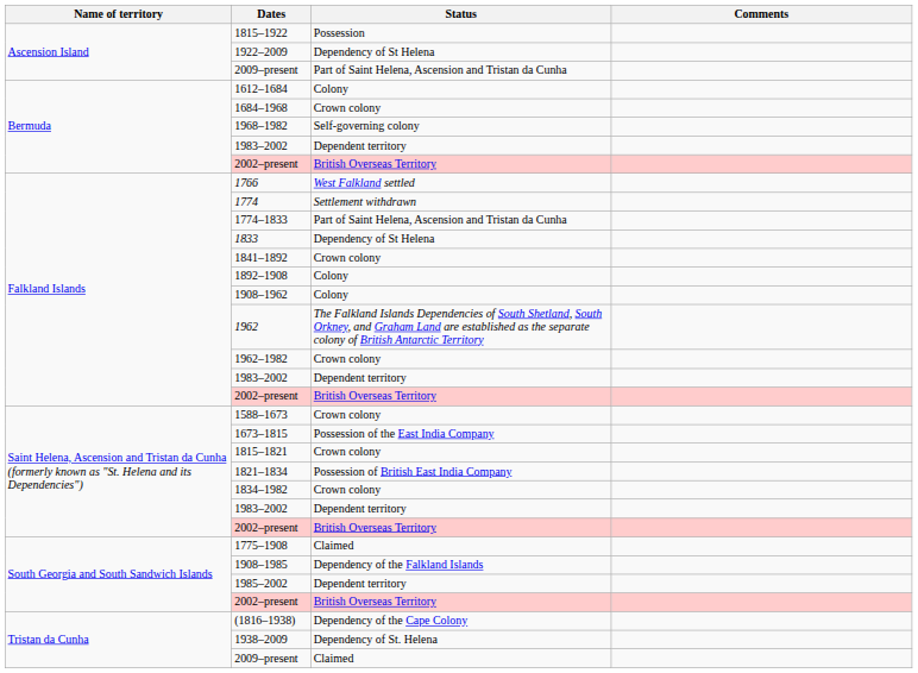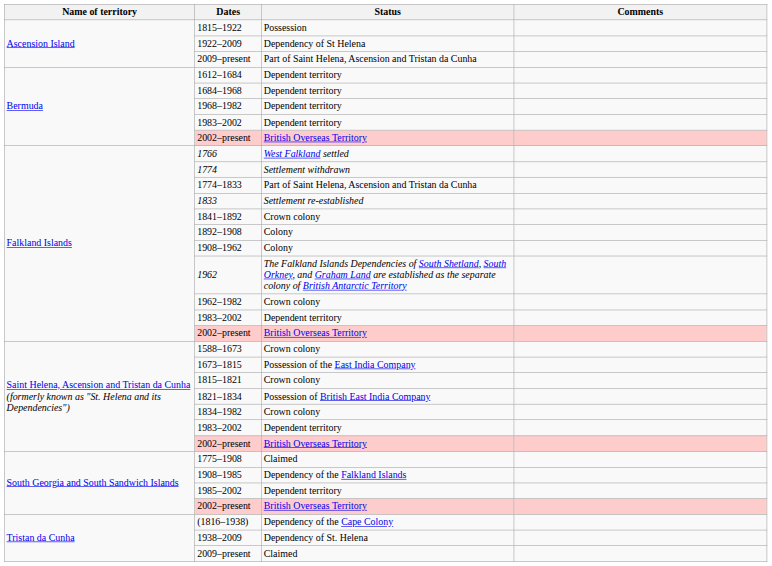 <table class="wikitable sortable">
 <tr>
 <th width="300">Name of territory</th>
 <th width="100">Dates</th>
 <th width="400">Status</th>
 <th width="400">Comments</th>
 </tr>
 <tr>
 <td rowspan="3"><a href='#'>Ascension Island</a></td>
 <td>1815–1922</td>
 <td>Possession</td>
 <td></td>
 </tr>
 <tr>
 <td>1922–2009</td>
 <td>Dependency of St Helena</td>
 <td></td>
 </tr>
 <tr>
 <td>2009–present</td>
 <td>Part of Saint Helena, Ascension and Tristan da Cunha</td>
 <td></td>
 </tr>
 <tr>
 <td rowspan="5"><a href='#'>Bermuda</a></td>
 <td>1612–1684</td>
-<td>Colony</td>
+<td>Dependent territory</td>
 <td></td>
 </tr>
 <tr>
 <td>1684–1968</td>
-<td>Crown colony</td>
+<td>Dependent territory</td>
 <td></td>
 </tr>
 <tr>
 <td>1968–1982</td>
-<td>Self-governing colony</td>
+<td>Dependent territory</td>
 <td></td>
 </tr>
 <tr>
 <td>1983–2002</td>
 <td>Dependent territory</td>
 <td></td>
 </tr>
 <tr>
 <td style="background:#ffcccc">2002–present</td>
 <td style="background:#ffcccc"><a href='#'>British Overseas Territory</a></td>
 <td style="background:#ffcccc"></td>
 </tr>
 <tr>
 <td rowspan="11"><a href='#'>Falkland Islands</a></td>
 <td><em>1766</em></td>
 <td><em><a href='#'>West Falkland</a> settled</em></td>
 <td></td>
 </tr>
 <tr>
 <td><em>1774</em></td>
 <td><em>Settlement withdrawn</em></td>
 <td></td>
 </tr>
 <tr>
 <td>1774–1833</td>
 <td>Part of Saint Helena, Ascension and Tristan da Cunha</td>
 <td></td>
 </tr>
 <tr>
 <td><em>1833</em></td>
-<td>Dependency of St Helena</td>
+<td><em>Settlement re-established</em></td>
 <td></td>
 </tr>
 <tr>
 <td>1841–1892</td>
 <td>Crown colony</td>
 <td></td>
 </tr>
 <tr>
 <td>1892–1908</td>
 <td>Colony</td>
 <td></td>
 </tr>
 <tr>
 <td>1908–1962</td>
 <td>Colony</td>
 <td></td>
 </tr>
 <tr>
 <td><em>1962</em></td>
 <td><em>The Falkland Islands Dependencies of <a href='#'>South Shetland</a>, <a href='#'>South Orkney</a>, and <a href='#'>Graham Land</a> are established as the separate colony of <a href='#'>British Antarctic Territory</a></em></td>
 <td></td>
 </tr>
 <tr>
 <td>1962–1982</td>
 <td>Crown colony</td>
 <td></td>
 </tr>
 <tr>
 <td>1983–2002</td>
 <td>Dependent territory</td>
 <td></td>
 </tr>
 <tr>
 <td style="background:#ffcccc">2002–present</td>
 <td style="background:#ffcccc"><a href='#'>British Overseas Territory</a></td>
 <td style="background:#ffcccc"></td>
 </tr>
 <tr>
 <td rowspan="7"><a href='#'>Saint Helena, Ascension and Tristan da Cunha</a><br><em>(formerly known as "St. Helena and its Dependencies")</em></td>
 <td>1588–1673</td>
 <td>Crown colony</td>
 <td></td>
 </tr>
 <tr>
 <td>1673–1815</td>
 <td>Possession of the <a href='#'>East India Company</a></td>
 <td></td>
 </tr>
 <tr>
 <td>1815–1821</td>
 <td>Crown colony</td>
 <td></td>
 </tr>
 <tr>
 <td>1821–1834</td>
 <td>Possession of <a href='#'>British East India Company</a></td>
 <td></td>
 </tr>
 <tr>
 <td>1834–1982</td>
 <td>Crown colony</td>
 <td></td>
 </tr>
 <tr>
 <td>1983–2002</td>
 <td>Dependent territory</td>
 <td></td>
 </tr>
 <tr>
 <td style="background:#ffcccc">2002–present</td>
 <td style="background:#ffcccc"><a href='#'>British Overseas Territory</a></td>
 <td style="background:#ffcccc"></td>
 </tr>
 <tr>
 <td rowspan="4"><a href='#'>South Georgia and South Sandwich Islands</a></td>
 <td>1775–1908</td>
 <td>Claimed</td>
 <td></td>
 </tr>
 <tr>
 <td>1908–1985</td>
 <td>Dependency of the <a href='#'>Falkland Islands</a></td>
 <td></td>
 </tr>
 <tr>
 <td>1985–2002</td>
 <td>Dependent territory</td>
 <td></td>
 </tr>
 <tr>
 <td style="background:#ffcccc">2002–present</td>
 <td style="background:#ffcccc"><a href='#'>British Overseas Territory</a></td>
 <td style="background:#ffcccc"></td>
 </tr>
 <tr>
 <td rowspan="3"><a href='#'>Tristan da Cunha</a></td>
 <td>(1816–1938)</td>
 <td>Dependency of the <a href='#'>Cape Colony</a></td>
 <td></td>
 </tr>
 <tr>
 <td>1938–2009</td>
 <td>Dependency of St. Helena</td>
 <td></td>
 </tr>
 <tr>
 <td>2009–present</td>
 <td>Claimed</td>
 <td></td>
 </tr>
 </table>
